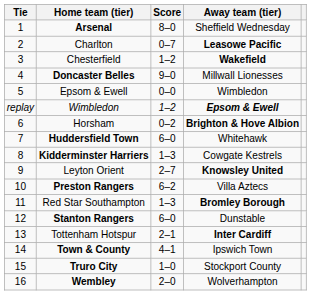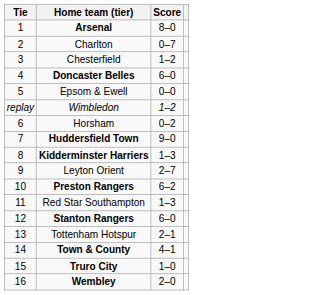 <table class="wikitable" style="text-align:center; font-size:85%">
 <tr>
 <th>Tie</th>
 <th>Home team (tier)</th>
 <th>Score</th>
-<th>Away team (tier)</th>
 <th></th>
 </tr>
 <tr>
 <td align="center">1</td>
 <td><strong>Arsenal</strong></td>
 <td align="center">8–0</td>
-<td>Sheffield Wednesday</td>
 <td></td>
 </tr>
 <tr>
 <td align="center">2</td>
 <td>Charlton</td>
 <td align="center">0–7</td>
-<td><strong>Leasowe Pacific</strong></td>
 <td></td>
 </tr>
 <tr>
 <td align="center">3</td>
 <td>Chesterfield</td>
 <td align="center">1–2</td>
-<td><strong>Wakefield</strong></td>
 <td></td>
 </tr>
 <tr>
 <td align="center">4</td>
 <td><strong>Doncaster Belles</strong></td>
-<td align="center">9–0</td>
-<td>Millwall Lionesses</td>
+<td align="center">6–0</td>
 <td></td>
 </tr>
 <tr>
 <td align="center">5</td>
 <td>Epsom & Ewell</td>
 <td align="center">0–0 </td>
-<td>Wimbledon</td>
 <td></td>
 </tr>
 <tr>
 <td align="center"><em>replay</em></td>
 <td><em>Wimbledon</em></td>
 <td align="center"><em>1–2</em></td>
-<td><strong><em>Epsom & Ewell</em></strong></td>
 <td></td>
 </tr>
 <tr>
 <td align="center">6</td>
 <td>Horsham</td>
 <td align="center">0–2 </td>
-<td><strong>Brighton & Hove Albion</strong></td>
 <td></td>
 </tr>
 <tr>
 <td align="center">7</td>
 <td><strong>Huddersfield Town</strong></td>
-<td align="center">6–0</td>
-<td>Whitehawk</td>
+<td align="center">9–0</td>
 <td></td>
 </tr>
 <tr>
 <td align="center">8</td>
 <td><strong>Kidderminster Harriers</strong></td>
 <td align="center">1–3</td>
-<td>Cowgate Kestrels</td>
 <td></td>
 </tr>
 <tr>
 <td align="center">9</td>
 <td>Leyton Orient</td>
 <td align="center">2–7</td>
-<td><strong>Knowsley United</strong></td>
 <td></td>
 </tr>
 <tr>
 <td align="center">10</td>
 <td><strong>Preston Rangers</strong></td>
 <td align="center">6–2</td>
-<td>Villa Aztecs</td>
 <td></td>
 </tr>
 <tr>
 <td align="center">11</td>
 <td>Red Star Southampton</td>
 <td align="center">1–3</td>
-<td><strong>Bromley Borough</strong></td>
 <td></td>
 </tr>
 <tr>
 <td align="center">12</td>
 <td><strong>Stanton Rangers</strong></td>
 <td align="center">6–0</td>
-<td>Dunstable</td>
 <td></td>
 </tr>
 <tr>
 <td align="center">13</td>
 <td>Tottenham Hotspur</td>
 <td align="center">2–1 </td>
-<td><strong>Inter Cardiff</strong></td>
 <td></td>
 </tr>
 <tr>
 <td align="center">14</td>
 <td><strong>Town & County</strong></td>
 <td align="center">4–1</td>
-<td>Ipswich Town</td>
 <td></td>
 </tr>
 <tr>
 <td align="center">15</td>
 <td><strong>Truro City</strong></td>
 <td align="center">1–0</td>
-<td>Stockport County</td>
 <td></td>
 </tr>
 <tr>
 <td align="center">16</td>
 <td><strong>Wembley</strong></td>
 <td align="center">2–0</td>
-<td>Wolverhampton</td>
 <td></td>
 </tr>
 </table>
